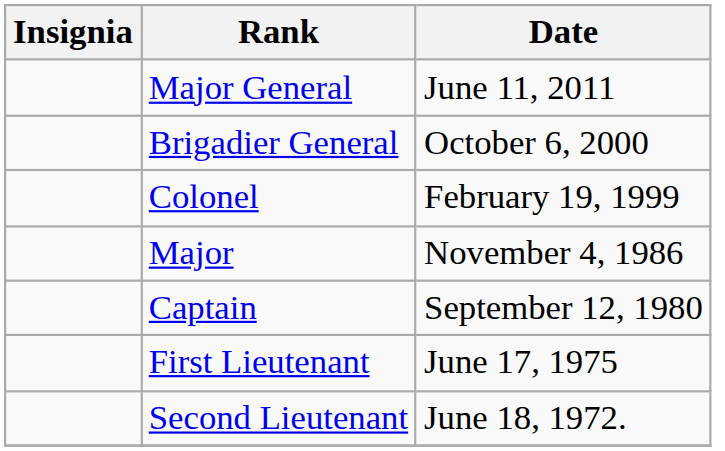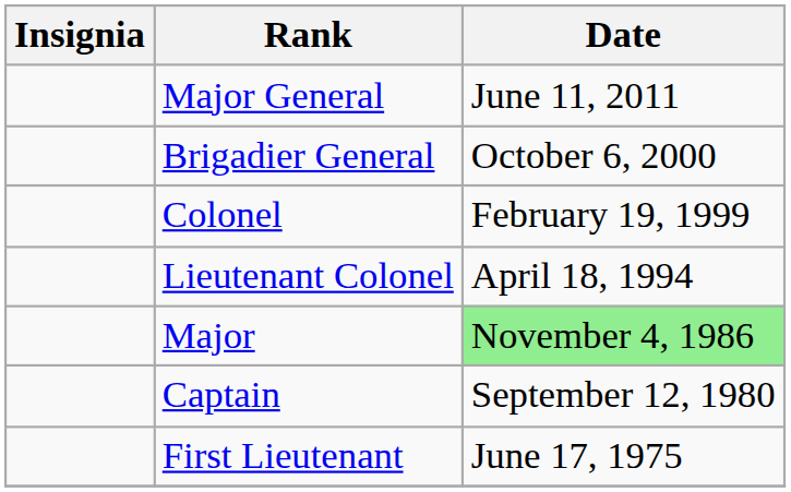 <table class="wikitable">
 <tr>
 <th>Insignia</th>
 <th>Rank</th>
 <th>Date</th>
 </tr>
 <tr>
 <td></td>
 <td><a href='#'>Major General</a></td>
 <td>June 11, 2011</td>
 </tr>
 <tr>
 <td></td>
 <td><a href='#'>Brigadier General</a></td>
 <td>October 6, 2000</td>
 </tr>
 <tr>
 <td></td>
 <td><a href='#'>Colonel</a></td>
 <td>February 19, 1999</td>
 </tr>
 <tr>
 <td></td>
+<td><a href='#'>Lieutenant Colonel</a></td>
+<td>April 18, 1994</td>
+</tr>
+<tr>
+<td></td>
 <td><a href='#'>Major</a></td>
-<td>November 4, 1986</td>
+<td style="background: lightgreen;">November 4, 1986</td>
 </tr>
 <tr>
 <td></td>
 <td><a href='#'>Captain</a></td>
 <td>September 12, 1980</td>
 </tr>
 <tr>
 <td></td>
 <td><a href='#'>First Lieutenant</a></td>
 <td>June 17, 1975</td>
 </tr>
 <tr>
-<td></td>
-<td><a href='#'>Second Lieutenant</a></td>
-<td>June 18, 1972.</td>
-</tr>
-<tr>
 </tr>
 </table>
